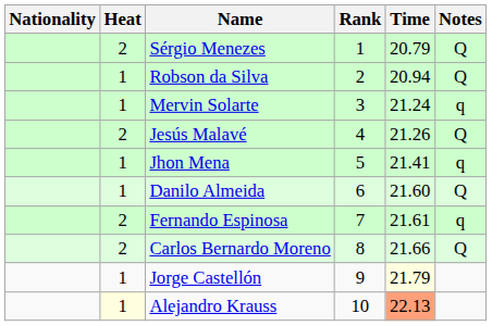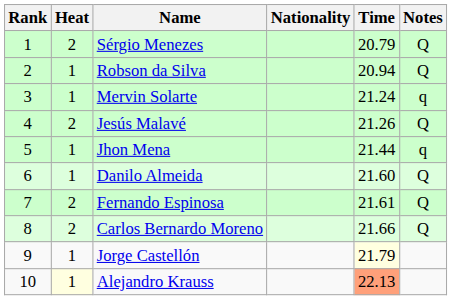 <table class="wikitable sortable" style="text-align:center">
 <tr>
-<th>Nationality</th>
+<th>Rank</th>
 <th>Heat</th>
 <th>Name</th>
-<th>Rank</th>
+<th>Nationality</th>
 <th>Time</th>
 <th>Notes</th>
 </tr>
 <tr bgcolor=ccffcc>
-<td align=left></td>
+<td>1</td>
 <td>2</td>
 <td align=left><a href='#'>Sérgio Menezes</a></td>
-<td>1</td>
+<td align=left></td>
 <td>20.79</td>
 <td>Q</td>
 </tr>
 <tr bgcolor=ccffcc>
-<td align=left></td>
+<td>2</td>
 <td>1</td>
 <td align=left><a href='#'>Robson da Silva</a></td>
-<td>2</td>
+<td align=left></td>
 <td>20.94</td>
 <td>Q</td>
 </tr>
 <tr bgcolor=ccffcc>
-<td align=left></td>
+<td>3</td>
 <td>1</td>
 <td align=left><a href='#'>Mervin Solarte</a></td>
-<td>3</td>
+<td align=left></td>
 <td>21.24</td>
 <td>q</td>
 </tr>
 <tr bgcolor=ccffcc>
-<td align=left></td>
+<td>4</td>
 <td>2</td>
 <td align=left><a href='#'>Jesús Malavé</a></td>
-<td>4</td>
+<td align=left></td>
 <td>21.26</td>
 <td>Q</td>
 </tr>
 <tr bgcolor=ccffcc>
-<td align=left></td>
+<td>5</td>
 <td>1</td>
 <td align=left><a href='#'>Jhon Mena</a></td>
-<td>5</td>
-<td>21.41</td>
+<td align=left></td>
+<td>21.44</td>
 <td>q</td>
 </tr>
 <tr bgcolor=ddffdd>
-<td align=left></td>
+<td>6</td>
 <td>1</td>
 <td align=left><a href='#'>Danilo Almeida</a></td>
-<td>6</td>
+<td align=left></td>
 <td>21.60</td>
 <td>Q</td>
 </tr>
 <tr bgcolor=ccffcc>
-<td align=left></td>
+<td>7</td>
 <td>2</td>
 <td align=left><a href='#'>Fernando Espinosa</a></td>
-<td>7</td>
+<td align=left></td>
 <td>21.61</td>
-<td>q</td>
+<td>Q</td>
 </tr>
 <tr bgcolor=ddffdd>
-<td align=left></td>
+<td>8</td>
 <td>2</td>
 <td align=left><a href='#'>Carlos Bernardo Moreno</a></td>
-<td>8</td>
+<td align=left></td>
 <td>21.66</td>
 <td>Q</td>
 </tr>
 <tr>
-<td align=left></td>
+<td>9</td>
 <td>1</td>
 <td align=left><a href='#'>Jorge Castellón</a></td>
-<td>9</td>
+<td align=left></td>
 <td style="background: lightyellow;">21.79</td>
 <td></td>
 </tr>
 <tr>
-<td align=left></td>
+<td>10</td>
 <td style="background: lightyellow;">1</td>
 <td align=left><a href='#'>Alejandro Krauss</a></td>
-<td>10</td>
+<td align=left></td>
 <td style="background: lightsalmon;">22.13</td>
 <td></td>
 </tr>
 </table>
